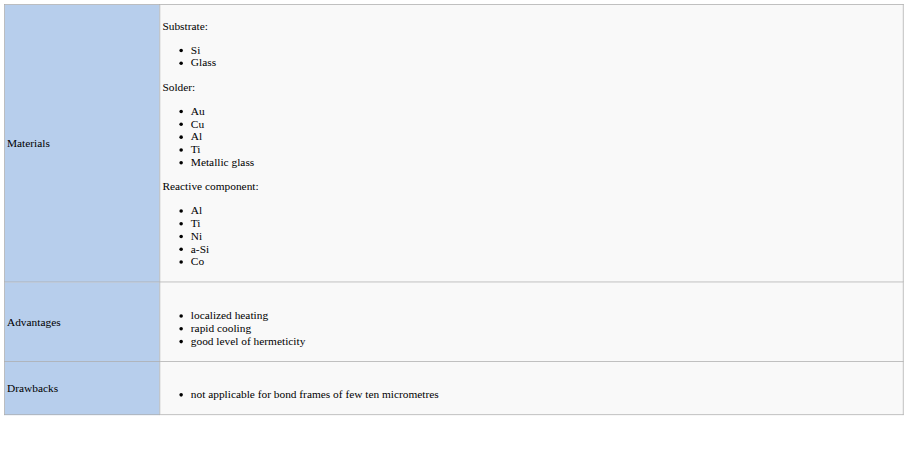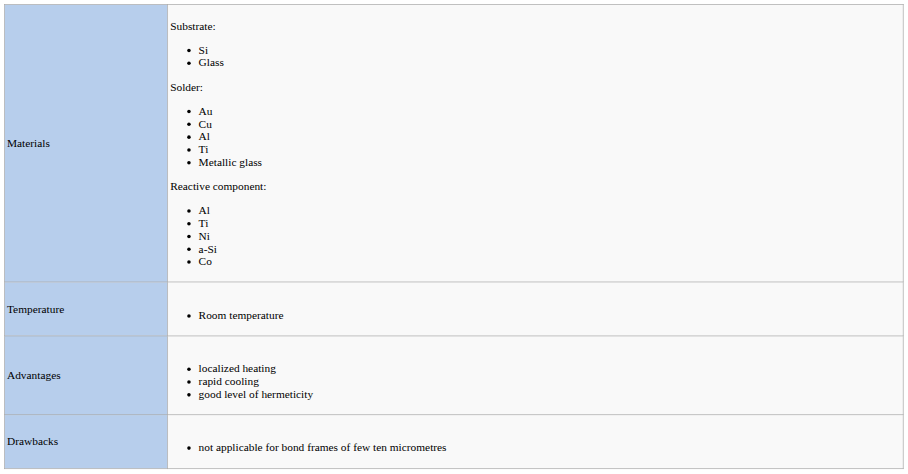 <table class="wikitable" width="80%">
 <tr>
 <td style="background:#B7CEEC">Materials</td>
 <td><br>Substrate:<ul><li>Si</li><li>Glass</li></ul>Solder:<ul><li>Au</li><li>Cu</li><li>Al</li><li>Ti</li><li>Metallic glass</li></ul>Reactive component:<ul><li>Al</li><li>Ti</li><li>Ni</li><li>a-Si</li><li>Co</li></ul></td>
+</tr>
+<tr>
+<td style="background:#B7CEEC">Temperature</td>
+<td><br><ul><li>Room temperature</li></ul></td>
 </tr>
 <tr>
 <td style="background:#B7CEEC">Advantages</td>
 <td><br><ul><li>localized heating</li><li>rapid cooling</li><li>good level of hermeticity</li></ul></td>
 </tr>
 <tr>
 <td style="background:#B7CEEC">Drawbacks</td>
 <td><br><ul><li>not applicable for bond frames of few ten micrometres</li></ul></td>
 </tr>
 </table>
